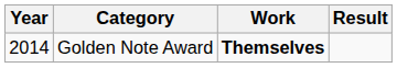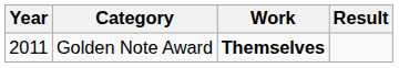 <table class="wikitable">
 <tr>
 <th>Year</th>
 <th>Category</th>
 <th>Work</th>
 <th>Result</th>
 </tr>
 <tr>
-<td>2014</td>
+<td>2011</td>
 <td>Golden Note Award</td>
 <td><strong>Themselves</strong></td>
 <td></td>
 </tr>
 <tr>
 </tr>
 </table>
